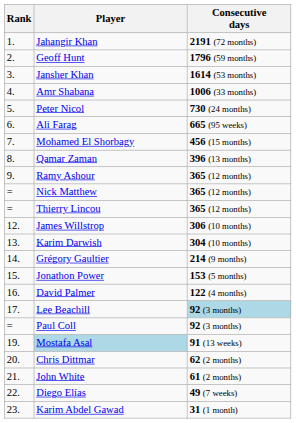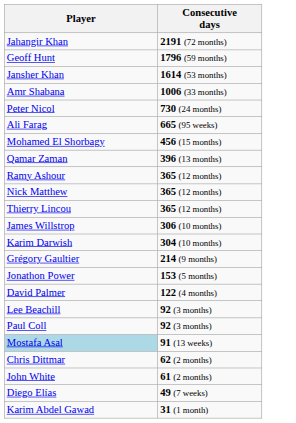 <table class="wikitable">
 <tr>
-<th scope="col">Rank</th>
 <th scope="col" style="width:225px;">Player</th>
 <th scope="col" width=150>Consecutive<br>days</th>
 </tr>
 <tr>
-<td>1.</td>
 <td> <a href='#'>Jahangir Khan</a></td>
 <td><strong>2191</strong> <small>(72 months)</small></td>
 </tr>
 <tr>
-<td>2.</td>
 <td> <a href='#'>Geoff Hunt</a></td>
 <td><strong>1796</strong> <small>(59 months)</small></td>
 </tr>
 <tr>
-<td>3.</td>
 <td> <a href='#'>Jansher Khan</a></td>
 <td><strong>1614</strong> <small>(53 months)</small></td>
 </tr>
 <tr>
-<td>4.</td>
 <td> <a href='#'>Amr Shabana</a></td>
 <td><strong>1006</strong> <small>(33 months)</small></td>
 </tr>
 <tr>
-<td>5.</td>
 <td> <a href='#'>Peter Nicol</a></td>
 <td><strong>730</strong> <small>(24 months)</small></td>
 </tr>
 <tr>
-<td>6.</td>
 <td> <a href='#'>Ali Farag</a></td>
 <td><strong>665</strong> <small>(95 weeks)</small></td>
 </tr>
 <tr>
-<td>7.</td>
 <td> <a href='#'>Mohamed El Shorbagy</a></td>
 <td><strong>456</strong> <small>(15 months)</small></td>
 </tr>
 <tr>
-<td>8.</td>
 <td> <a href='#'>Qamar Zaman</a></td>
 <td><strong>396</strong> <small>(13 months)</small></td>
 </tr>
 <tr>
-<td>9.</td>
 <td> <a href='#'>Ramy Ashour</a></td>
 <td><strong>365</strong> <small>(12 months)</small></td>
 </tr>
 <tr>
-<td>=</td>
 <td> <a href='#'>Nick Matthew</a></td>
 <td><strong>365</strong> <small>(12 months)</small></td>
 </tr>
 <tr>
-<td>=</td>
 <td> <a href='#'>Thierry Lincou</a></td>
 <td><strong>365</strong> <small>(12 months)</small></td>
 </tr>
 <tr>
-<td>12.</td>
 <td> <a href='#'>James Willstrop</a></td>
 <td><strong>306</strong> <small>(10 months)</small></td>
 </tr>
 <tr>
-<td>13.</td>
 <td> <a href='#'>Karim Darwish</a></td>
 <td><strong>304</strong> <small>(10 months)</small></td>
 </tr>
 <tr>
-<td>14.</td>
 <td> <a href='#'>Grégory Gaultier</a></td>
 <td><strong>214</strong> <small>(9 months)</small></td>
 </tr>
 <tr>
-<td>15.</td>
 <td> <a href='#'>Jonathon Power</a></td>
 <td><strong>153</strong> <small>(5 months)</small></td>
 </tr>
 <tr>
-<td>16.</td>
 <td> <a href='#'>David Palmer</a></td>
 <td><strong>122</strong> <small>(4 months)</small></td>
 </tr>
 <tr>
-<td>17.</td>
 <td> <a href='#'>Lee Beachill</a></td>
-<td style="background: lightblue;"><strong>92</strong> <small>(3 months)</small></td>
+<td><strong>92</strong> <small>(3 months)</small></td>
 </tr>
 <tr>
-<td>=</td>
 <td> <a href='#'>Paul Coll</a></td>
 <td><strong>92</strong> <small>(3 months)</small></td>
 </tr>
 <tr>
-<td>19.</td>
 <td style="background:#add8e6"> <a href='#'>Mostafa Asal</a></td>
 <td><strong>91</strong> <small>(13 weeks)</small></td>
 </tr>
 <tr>
-<td>20.</td>
 <td> <a href='#'>Chris Dittmar</a></td>
 <td><strong>62</strong> <small>(2 months)</small></td>
 </tr>
 <tr>
-<td>21.</td>
 <td> <a href='#'>John White</a></td>
 <td><strong>61</strong> <small>(2 months)</small></td>
 </tr>
 <tr>
-<td>22.</td>
 <td> <a href='#'>Diego Elías</a></td>
 <td><strong>49</strong> <small>(7 weeks)</small></td>
 </tr>
 <tr>
-<td>23.</td>
 <td> <a href='#'>Karim Abdel Gawad</a></td>
 <td><strong>31</strong> <small>(1 month)</small></td>
 </tr>
 </table>
